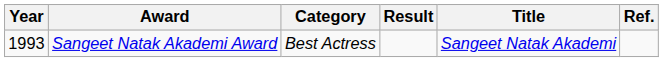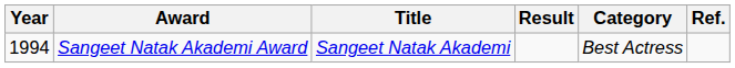 <table class="wikitable">
 <tr>
 <th>Year</th>
 <th>Award</th>
+<th>Title</th>
+<th>Result</th>
 <th>Category</th>
-<th>Result</th>
-<th>Title</th>
 <th>Ref.</th>
 </tr>
 <tr>
-<td>1993</td>
+<td>1994</td>
 <td><em><a href='#'>Sangeet Natak Akademi Award</a></em></td>
+<td><em><a href='#'>Sangeet Natak Akademi</a></em></td>
+<td></td>
 <td><em>Best Actress</em></td>
-<td></td>
-<td><em><a href='#'>Sangeet Natak Akademi</a></em></td>
 <td></td>
 </tr>
 </table>
